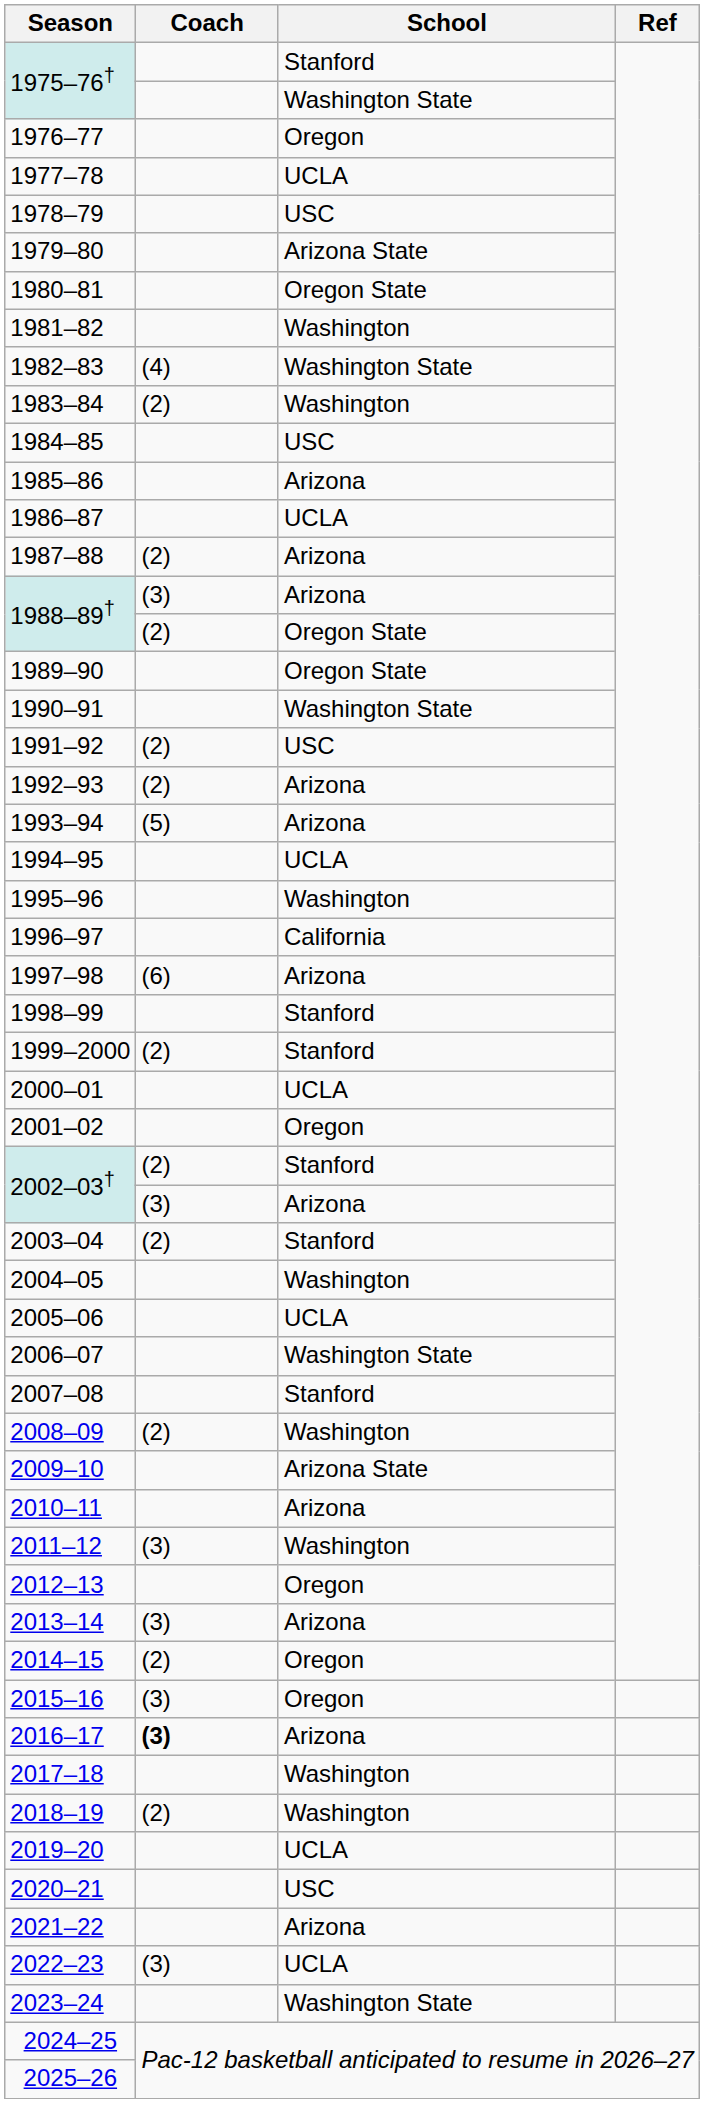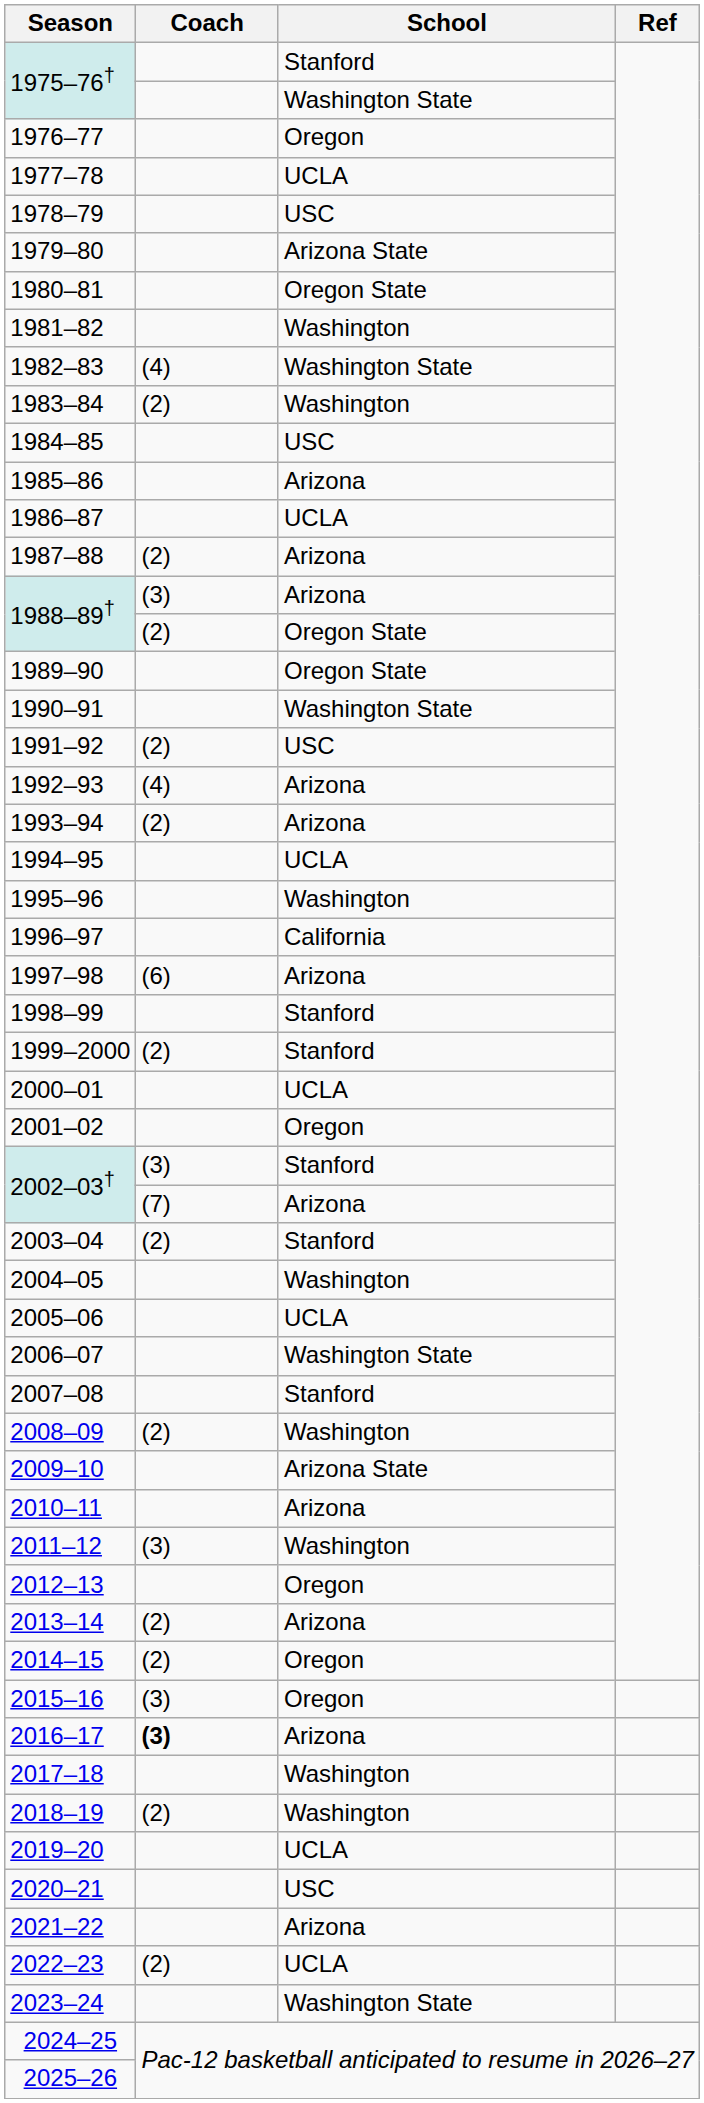 <table class="wikitable sortable">
 <tr>
 <th>Season</th>
 <th>Coach</th>
 <th>School</th>
 <th class="unsortable">Ref</th>
 </tr>
 <tr>
 <td style="background-color:#CFECEC;" rowspan=2>1975–76<sup>†</sup></td>
 <td></td>
 <td>Stanford</td>
 <td rowspan="43"></td>
 </tr>
 <tr>
 <td></td>
 <td>Washington State</td>
 </tr>
 <tr>
 <td>1976–77</td>
 <td></td>
 <td>Oregon</td>
 </tr>
 <tr>
 <td>1977–78</td>
 <td></td>
 <td>UCLA</td>
 </tr>
 <tr>
 <td>1978–79</td>
 <td></td>
 <td>USC</td>
 </tr>
 <tr>
 <td>1979–80</td>
 <td></td>
 <td>Arizona State</td>
 </tr>
 <tr>
 <td>1980–81</td>
 <td></td>
 <td>Oregon State</td>
 </tr>
 <tr>
 <td>1981–82</td>
 <td></td>
 <td>Washington</td>
 </tr>
 <tr>
 <td>1982–83</td>
 <td> (4)</td>
 <td>Washington State</td>
 </tr>
 <tr>
 <td>1983–84</td>
 <td> (2)</td>
 <td>Washington</td>
 </tr>
 <tr>
 <td>1984–85</td>
 <td></td>
 <td>USC</td>
 </tr>
 <tr>
 <td>1985–86</td>
 <td></td>
 <td>Arizona</td>
 </tr>
 <tr>
 <td>1986–87</td>
 <td></td>
 <td>UCLA</td>
 </tr>
 <tr>
 <td>1987–88</td>
 <td> (2)</td>
 <td>Arizona</td>
 </tr>
 <tr>
 <td style="background-color:#CFECEC;" rowspan=2>1988–89<sup>†</sup></td>
 <td> (3)</td>
 <td>Arizona</td>
 </tr>
 <tr>
 <td> (2)</td>
 <td>Oregon State</td>
 </tr>
 <tr>
 <td>1989–90</td>
 <td></td>
 <td>Oregon State</td>
 </tr>
 <tr>
 <td>1990–91</td>
 <td></td>
 <td>Washington State</td>
 </tr>
 <tr>
 <td>1991–92</td>
 <td> (2)</td>
 <td>USC</td>
 </tr>
 <tr>
 <td>1992–93</td>
-<td> (2)</td>
+<td> (4)</td>
 <td>Arizona</td>
 </tr>
 <tr>
 <td>1993–94</td>
-<td> (5)</td>
+<td> (2)</td>
 <td>Arizona</td>
 </tr>
 <tr>
 <td>1994–95</td>
 <td></td>
 <td>UCLA</td>
 </tr>
 <tr>
 <td>1995–96</td>
 <td></td>
 <td>Washington</td>
 </tr>
 <tr>
 <td>1996–97</td>
 <td></td>
 <td>California</td>
 </tr>
 <tr>
 <td>1997–98</td>
 <td> (6)</td>
 <td>Arizona</td>
 </tr>
 <tr>
 <td>1998–99</td>
 <td></td>
 <td>Stanford</td>
 </tr>
 <tr>
 <td>1999–2000</td>
 <td> (2)</td>
 <td>Stanford</td>
 </tr>
 <tr>
 <td>2000–01</td>
 <td></td>
 <td>UCLA</td>
 </tr>
 <tr>
 <td>2001–02</td>
 <td></td>
 <td>Oregon</td>
 </tr>
 <tr>
 <td style="background-color:#CFECEC;" rowspan=2>2002–03<sup>†</sup></td>
-<td> (2)</td>
+<td> (3)</td>
 <td>Stanford</td>
 </tr>
 <tr>
-<td> (3)</td>
+<td> (7)</td>
 <td>Arizona</td>
 </tr>
 <tr>
 <td>2003–04</td>
 <td> (2)</td>
 <td>Stanford</td>
 </tr>
 <tr>
 <td>2004–05</td>
 <td></td>
 <td>Washington</td>
 </tr>
 <tr>
 <td>2005–06</td>
 <td></td>
 <td>UCLA</td>
 </tr>
 <tr>
 <td>2006–07</td>
 <td></td>
 <td>Washington State</td>
 </tr>
 <tr>
 <td>2007–08</td>
 <td></td>
 <td>Stanford</td>
 </tr>
 <tr>
 <td><a href='#'>2008–09</a></td>
 <td> (2)</td>
 <td>Washington</td>
 </tr>
 <tr>
 <td><a href='#'>2009–10</a></td>
 <td></td>
 <td>Arizona State</td>
 </tr>
 <tr>
 <td><a href='#'>2010–11</a></td>
 <td></td>
 <td>Arizona</td>
 </tr>
 <tr>
 <td><a href='#'>2011–12</a></td>
 <td> (3)</td>
 <td>Washington</td>
 </tr>
 <tr>
 <td><a href='#'>2012–13</a></td>
 <td></td>
 <td>Oregon</td>
 </tr>
 <tr>
 <td><a href='#'>2013–14</a></td>
-<td> (3)</td>
+<td> (2)</td>
 <td>Arizona</td>
 </tr>
 <tr>
 <td><a href='#'>2014–15</a></td>
 <td> (2)</td>
 <td>Oregon</td>
 </tr>
 <tr>
 <td><a href='#'>2015–16</a></td>
 <td> (3)</td>
 <td>Oregon</td>
 <td></td>
 </tr>
 <tr>
 <td><a href='#'>2016–17</a></td>
 <td><strong> (3)</strong></td>
 <td>Arizona</td>
 <td></td>
 </tr>
 <tr>
 <td><a href='#'>2017–18</a></td>
 <td></td>
 <td>Washington</td>
 <td></td>
 </tr>
 <tr>
 <td><a href='#'>2018–19</a></td>
 <td> (2)</td>
 <td>Washington</td>
 <td></td>
 </tr>
 <tr>
 <td><a href='#'>2019–20</a></td>
 <td></td>
 <td>UCLA</td>
 <td></td>
 </tr>
 <tr>
 <td><a href='#'>2020–21</a></td>
 <td></td>
 <td>USC</td>
 <td></td>
 </tr>
 <tr>
 <td><a href='#'>2021–22</a></td>
 <td></td>
 <td>Arizona</td>
 <td></td>
 </tr>
 <tr>
 <td><a href='#'>2022–23</a></td>
-<td> (3)</td>
+<td> (2)</td>
 <td>UCLA</td>
 <td></td>
 </tr>
 <tr>
 <td><a href='#'>2023–24</a></td>
 <td></td>
 <td>Washington State</td>
 <td></td>
 </tr>
 <tr align=center>
 <td><a href='#'>2024–25</a></td>
 <td colspan=5 rowspan=2><em>Pac-12 basketball anticipated to resume in 2026–27</em></td>
 </tr>
 <tr align=center>
 <td><a href='#'>2025–26</a></td>
 </tr>
 <tr>
 </tr>
 </table>
